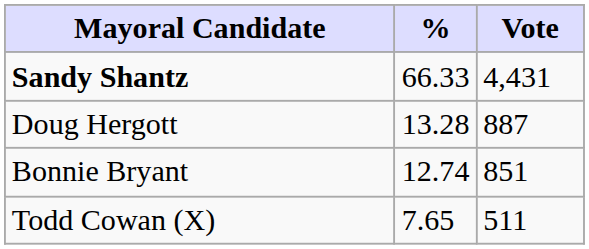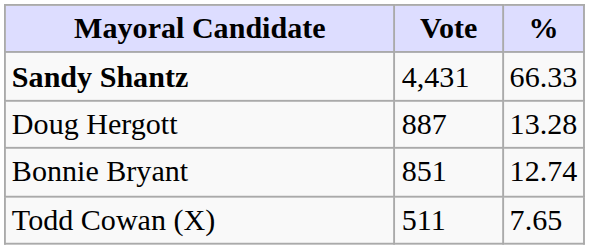 <table class="wikitable">
 <tr>
 <th style="background:#ddf; width:200px;">Mayoral Candidate</th>
+<th style="background:#ddf; width:50px;">Vote</th>
 <th style="background:#ddf; width:30px;">%</th>
-<th style="background:#ddf; width:50px;">Vote</th>
 </tr>
 <tr>
 <td><strong>Sandy Shantz</strong></td>
+<td>4,431</td>
 <td>66.33</td>
-<td>4,431</td>
 </tr>
 <tr>
 <td>Doug Hergott</td>
+<td>887</td>
 <td>13.28</td>
-<td>887</td>
 </tr>
 <tr>
 <td>Bonnie Bryant</td>
+<td>851</td>
 <td>12.74</td>
-<td>851</td>
 </tr>
 <tr>
 <td>Todd Cowan (X)</td>
+<td>511</td>
 <td>7.65</td>
-<td>511</td>
 </tr>
 </table>
